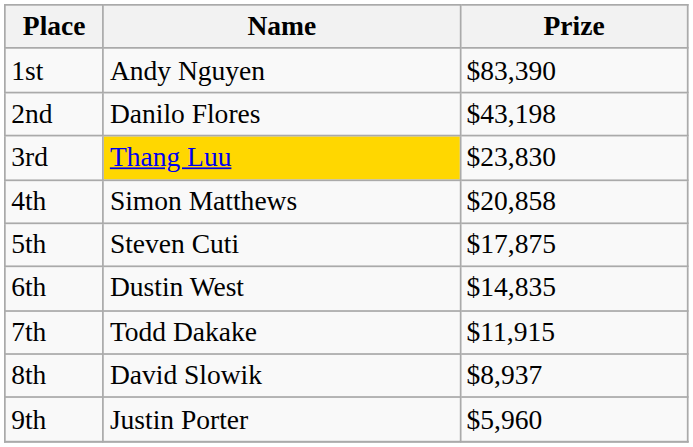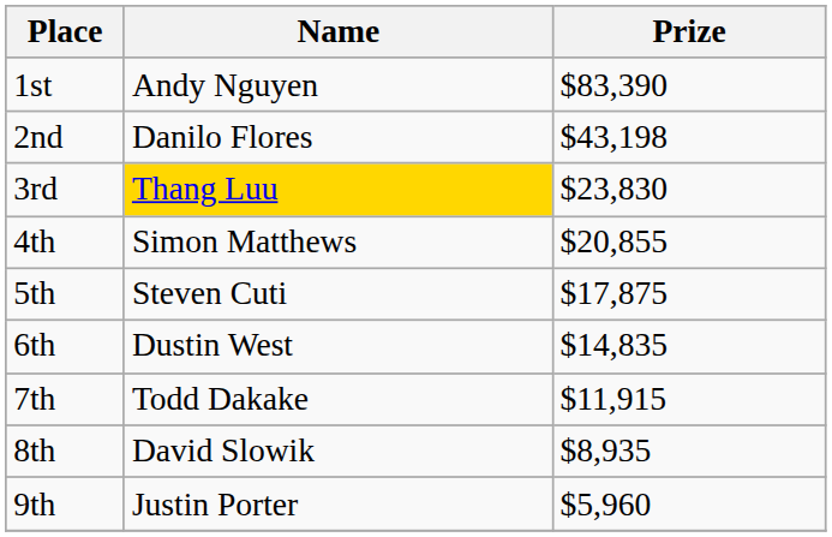 <table class="wikitable">
 <tr>
 <th width="50">Place</th>
 <th width="200">Name</th>
 <th width="125">Prize</th>
 </tr>
 <tr>
 <td>1st</td>
 <td>Andy Nguyen</td>
 <td>$83,390</td>
 </tr>
 <tr>
 <td>2nd</td>
 <td>Danilo Flores</td>
 <td>$43,198</td>
 </tr>
 <tr>
 <td>3rd</td>
 <td style="background: gold;"><a href='#'>Thang Luu</a></td>
 <td>$23,830</td>
 </tr>
 <tr>
 <td>4th</td>
 <td>Simon Matthews</td>
-<td>$20,858</td>
+<td>$20,855</td>
 </tr>
 <tr>
 <td>5th</td>
 <td>Steven Cuti</td>
 <td>$17,875</td>
 </tr>
 <tr>
 <td>6th</td>
 <td>Dustin West</td>
 <td>$14,835</td>
 </tr>
 <tr>
 <td>7th</td>
 <td>Todd Dakake</td>
 <td>$11,915</td>
 </tr>
 <tr>
 <td>8th</td>
 <td>David Slowik</td>
-<td>$8,937</td>
+<td>$8,935</td>
 </tr>
 <tr>
 <td>9th</td>
 <td>Justin Porter</td>
 <td>$5,960</td>
 </tr>
 <tr>
 </tr>
 </table>
